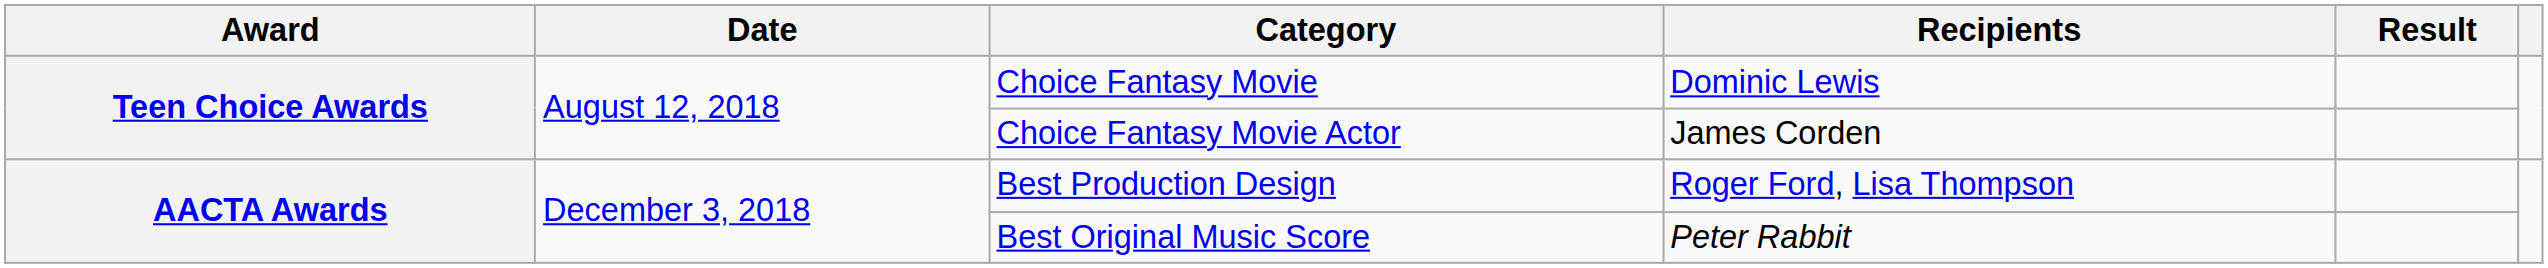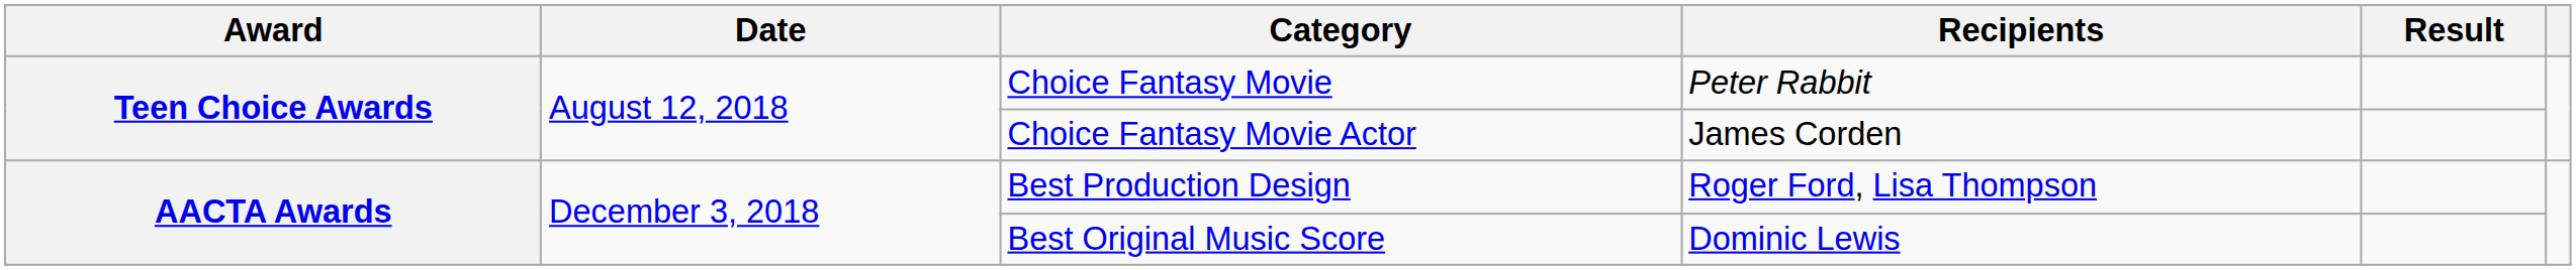 <table class="wikitable plainrowheaders" style="width:99%;">
 <tr>
 <th scope="col">Award</th>
 <th scope="col">Date</th>
 <th scope="col">Category</th>
 <th scope="col">Recipients</th>
 <th scope="col">Result</th>
 <th scope="col"></th>
 </tr>
 <tr>
 <th scope="row" rowspan="2"><a href='#'>Teen Choice Awards</a></th>
 <td rowspan="2"><a href='#'>August 12, 2018</a></td>
 <td><a href='#'>Choice Fantasy Movie</a></td>
-<td><a href='#'>Dominic Lewis</a></td>
+<td><em>Peter Rabbit</em></td>
 <td></td>
 <td rowspan="2" style="text-align:center;"></td>
 </tr>
 <tr>
 <td><a href='#'>Choice Fantasy Movie Actor</a></td>
 <td>James Corden</td>
 <td></td>
 </tr>
 <tr>
 <th scope="row" rowspan="2"><a href='#'>AACTA Awards</a></th>
 <td rowspan="2"><a href='#'>December 3, 2018</a></td>
 <td><a href='#'>Best Production Design</a></td>
 <td><a href='#'>Roger Ford</a>, <a href='#'>Lisa Thompson</a></td>
 <td></td>
 <td rowspan="2" style="text-align:center;"></td>
 </tr>
 <tr>
 <td><a href='#'>Best Original Music Score</a></td>
-<td><em>Peter Rabbit</em></td>
+<td><a href='#'>Dominic Lewis</a></td>
 <td></td>
 </tr>
 </table>
